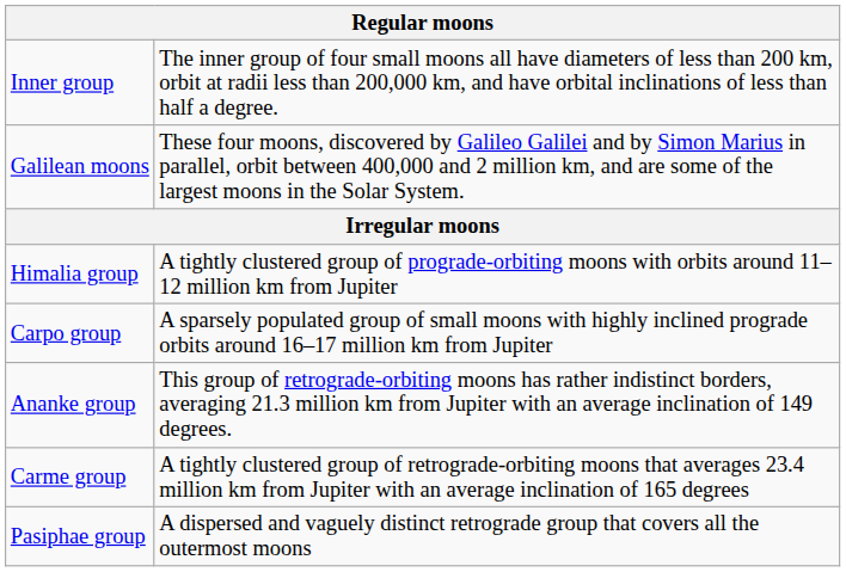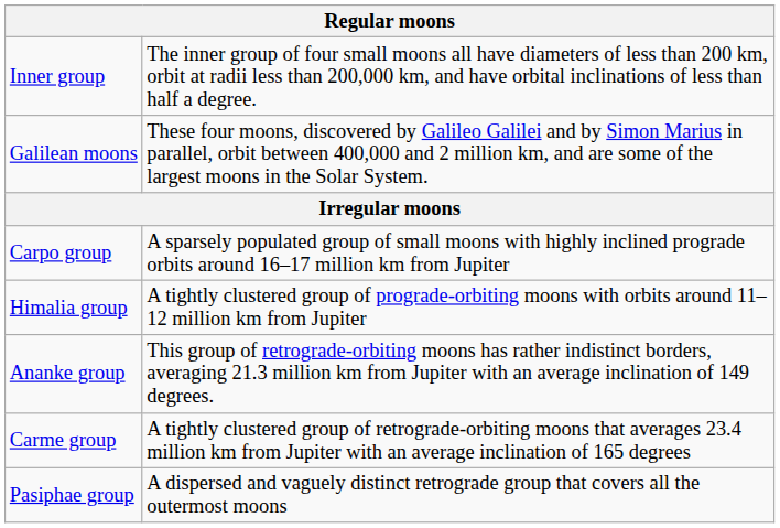 <table class="wikitable">
 <tr>
 <th colspan="2">Regular moons</th>
 </tr>
 <tr>
 <td><a href='#'>Inner group</a></td>
 <td>The inner group of four small moons all have diameters of less than 200 km, orbit at radii less than 200,000 km, and have orbital inclinations of less than half a degree.</td>
 </tr>
 <tr>
 <td><a href='#'>Galilean moons</a></td>
 <td>These four moons, discovered by <a href='#'>Galileo Galilei</a> and by <a href='#'>Simon Marius</a> in parallel, orbit between 400,000 and 2 million km, and are some of the largest moons in the Solar System.</td>
 </tr>
 <tr>
 <th colspan="2">Irregular moons</th>
 </tr>
 <tr>
+<td><a href='#'>Carpo group</a></td>
+<td>A sparsely populated group of small moons with highly inclined prograde orbits around 16–17 million km from Jupiter</td>
+</tr>
+<tr>
 <td><a href='#'>Himalia group</a></td>
 <td>A tightly clustered group of <a href='#'>prograde-orbiting</a> moons with orbits around 11–12 million km from Jupiter</td>
-</tr>
-<tr>
-<td><a href='#'>Carpo group</a></td>
-<td>A sparsely populated group of small moons with highly inclined prograde orbits around 16–17 million km from Jupiter</td>
 </tr>
 <tr>
 <td><a href='#'>Ananke group</a></td>
 <td>This group of <a href='#'>retrograde-orbiting</a> moons has rather indistinct borders, averaging 21.3 million km from Jupiter with an average inclination of 149 degrees.</td>
 </tr>
 <tr>
 <td><a href='#'>Carme group</a></td>
 <td>A tightly clustered group of retrograde-orbiting moons that averages 23.4 million km from Jupiter with an average inclination of 165 degrees</td>
 </tr>
 <tr>
 <td><a href='#'>Pasiphae group</a></td>
 <td>A dispersed and vaguely distinct retrograde group that covers all the outermost moons</td>
 </tr>
 </table>
